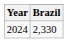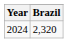 <table class="wikitable">
 <tr>
 <th rowspan="2">Year</th>
 </tr>
 <tr>
 <th>Brazil</th>
 </tr>
 <tr>
 <td>2024</td>
-<td>2,330</td>
+<td>2,320</td>
 </tr>
 </table>
